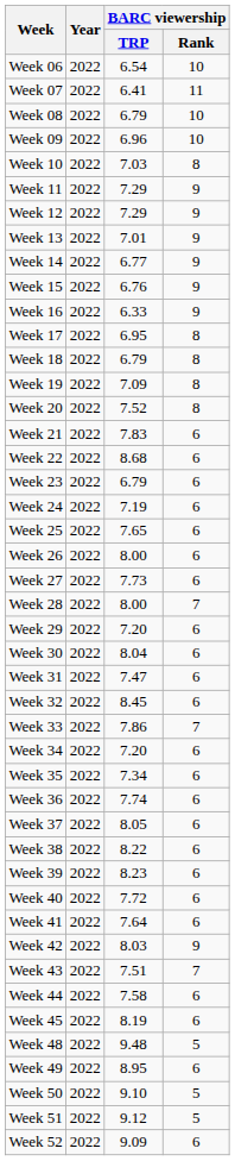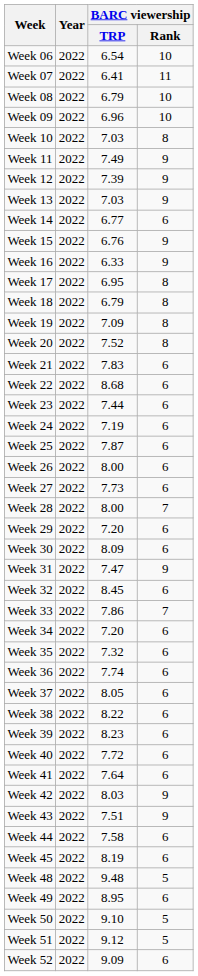 <table class="wikitable sortable" style="text-align:center">
 <tr>
 <th rowspan="2">Week</th>
 <th rowspan="2">Year</th>
 <th colspan="2"><a href='#'>BARC</a> viewership</th>
 </tr>
 <tr>
 <th><a href='#'>TRP</a></th>
 <th>Rank</th>
 </tr>
 <tr>
 <td>Week 06</td>
 <td>2022</td>
 <td>6.54</td>
 <td>10</td>
 </tr>
 <tr>
 <td>Week 07</td>
 <td>2022</td>
 <td>6.41</td>
 <td>11</td>
 </tr>
 <tr>
 <td>Week 08</td>
 <td>2022</td>
 <td>6.79</td>
 <td>10</td>
 </tr>
 <tr>
 <td>Week 09</td>
 <td>2022</td>
 <td>6.96</td>
 <td>10</td>
 </tr>
 <tr>
 <td>Week 10</td>
 <td>2022</td>
 <td>7.03</td>
 <td>8</td>
 </tr>
 <tr>
 <td>Week 11</td>
 <td>2022</td>
-<td>7.29</td>
+<td>7.49</td>
 <td>9</td>
 </tr>
 <tr>
 <td>Week 12</td>
 <td>2022</td>
-<td>7.29</td>
+<td>7.39</td>
 <td>9</td>
 </tr>
 <tr>
 <td>Week 13</td>
 <td>2022</td>
-<td>7.01</td>
+<td>7.03</td>
 <td>9</td>
 </tr>
 <tr>
 <td>Week 14</td>
 <td>2022</td>
 <td>6.77</td>
-<td>9</td>
+<td>6</td>
 </tr>
 <tr>
 <td>Week 15</td>
 <td>2022</td>
 <td>6.76</td>
 <td>9</td>
 </tr>
 <tr>
 <td>Week 16</td>
 <td>2022</td>
 <td>6.33</td>
 <td>9</td>
 </tr>
 <tr>
 <td>Week 17</td>
 <td>2022</td>
 <td>6.95</td>
 <td>8</td>
 </tr>
 <tr>
 <td>Week 18</td>
 <td>2022</td>
 <td>6.79</td>
 <td>8</td>
 </tr>
 <tr>
 <td>Week 19</td>
 <td>2022</td>
 <td>7.09</td>
 <td>8</td>
 </tr>
 <tr>
 <td>Week 20</td>
 <td>2022</td>
 <td>7.52</td>
 <td>8</td>
 </tr>
 <tr>
 <td>Week 21</td>
 <td>2022</td>
 <td>7.83</td>
 <td>6</td>
 </tr>
 <tr>
 <td>Week 22</td>
 <td>2022</td>
 <td>8.68</td>
 <td>6</td>
 </tr>
 <tr>
 <td>Week 23</td>
 <td>2022</td>
-<td>6.79</td>
+<td>7.44</td>
 <td>6</td>
 </tr>
 <tr>
 <td>Week 24</td>
 <td>2022</td>
 <td>7.19</td>
 <td>6</td>
 </tr>
 <tr>
 <td>Week 25</td>
 <td>2022</td>
-<td>7.65</td>
+<td>7.87</td>
 <td>6</td>
 </tr>
 <tr>
 <td>Week 26</td>
 <td>2022</td>
 <td>8.00</td>
 <td>6</td>
 </tr>
 <tr>
 <td>Week 27</td>
 <td>2022</td>
 <td>7.73</td>
 <td>6</td>
 </tr>
 <tr>
 <td>Week 28</td>
 <td>2022</td>
 <td>8.00</td>
 <td>7</td>
 </tr>
 <tr>
 <td>Week 29</td>
 <td>2022</td>
 <td>7.20</td>
 <td>6</td>
 </tr>
 <tr>
 <td>Week 30</td>
 <td>2022</td>
-<td>8.04</td>
+<td>8.09</td>
 <td>6</td>
 </tr>
 <tr>
 <td>Week 31</td>
 <td>2022</td>
 <td>7.47</td>
-<td>6</td>
+<td>9</td>
 </tr>
 <tr>
 <td>Week 32</td>
 <td>2022</td>
 <td>8.45</td>
 <td>6</td>
 </tr>
 <tr>
 <td>Week 33</td>
 <td>2022</td>
 <td>7.86</td>
 <td>7</td>
 </tr>
 <tr>
 <td>Week 34</td>
 <td>2022</td>
 <td>7.20</td>
 <td>6</td>
 </tr>
 <tr>
 <td>Week 35</td>
 <td>2022</td>
-<td>7.34</td>
+<td>7.32</td>
 <td>6</td>
 </tr>
 <tr>
 <td>Week 36</td>
 <td>2022</td>
 <td>7.74</td>
 <td>6</td>
 </tr>
 <tr>
 <td>Week 37</td>
 <td>2022</td>
 <td>8.05</td>
 <td>6</td>
 </tr>
 <tr>
 <td>Week 38</td>
 <td>2022</td>
 <td>8.22</td>
 <td>6</td>
 </tr>
 <tr>
 <td>Week 39</td>
 <td>2022</td>
 <td>8.23</td>
 <td>6</td>
 </tr>
 <tr>
 <td>Week 40</td>
 <td>2022</td>
 <td>7.72</td>
 <td>6</td>
 </tr>
 <tr>
 <td>Week 41</td>
 <td>2022</td>
 <td>7.64</td>
 <td>6</td>
 </tr>
 <tr>
 <td>Week 42</td>
 <td>2022</td>
 <td>8.03</td>
 <td>9</td>
 </tr>
 <tr>
 <td>Week 43</td>
 <td>2022</td>
 <td>7.51</td>
-<td>7</td>
+<td>9</td>
 </tr>
 <tr>
 <td>Week 44</td>
 <td>2022</td>
 <td>7.58</td>
 <td>6</td>
 </tr>
 <tr>
 <td>Week 45</td>
 <td>2022</td>
 <td>8.19</td>
 <td>6</td>
 </tr>
 <tr>
 <td>Week 48</td>
 <td>2022</td>
 <td>9.48</td>
 <td>5</td>
 </tr>
 <tr>
 <td>Week 49</td>
 <td>2022</td>
 <td>8.95</td>
 <td>6</td>
 </tr>
 <tr>
 <td>Week 50</td>
 <td>2022</td>
 <td>9.10</td>
 <td>5</td>
 </tr>
 <tr>
 <td>Week 51</td>
 <td>2022</td>
 <td>9.12</td>
 <td>5</td>
 </tr>
 <tr>
 <td>Week 52</td>
 <td>2022</td>
 <td>9.09</td>
 <td>6</td>
 </tr>
 </table>
